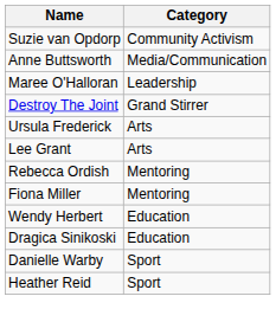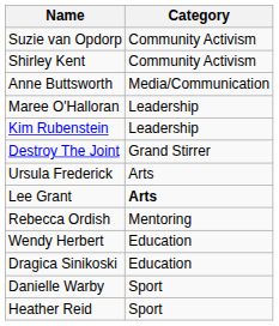 <table class="wikitable">
 <tr>
 <th>Name</th>
 <th>Category</th>
 </tr>
 <tr>
 <td>Suzie van Opdorp</td>
 <td>Community Activism</td>
 </tr>
 <tr>
+<td>Shirley Kent</td>
+<td>Community Activism</td>
+</tr>
+<tr>
 <td>Anne Buttsworth</td>
 <td>Media/Communication</td>
 </tr>
 <tr>
 <td>Maree O'Halloran</td>
+<td>Leadership</td>
+</tr>
+<tr>
+<td><a href='#'>Kim Rubenstein</a></td>
 <td>Leadership</td>
 </tr>
 <tr>
 <td><a href='#'>Destroy The Joint</a></td>
 <td>Grand Stirrer</td>
 </tr>
 <tr>
 <td>Ursula Frederick</td>
 <td>Arts</td>
 </tr>
 <tr>
 <td>Lee Grant</td>
-<td>Arts</td>
+<td><strong>Arts</strong></td>
 </tr>
 <tr>
 <td>Rebecca Ordish</td>
-<td>Mentoring</td>
-</tr>
-<tr>
-<td>Fiona Miller</td>
 <td>Mentoring</td>
 </tr>
 <tr>
 <td>Wendy Herbert</td>
 <td>Education</td>
 </tr>
 <tr>
 <td>Dragica Sinikoski</td>
 <td>Education</td>
 </tr>
 <tr>
 <td>Danielle Warby</td>
 <td>Sport</td>
 </tr>
 <tr>
 <td>Heather Reid</td>
 <td>Sport</td>
 </tr>
 </table>
